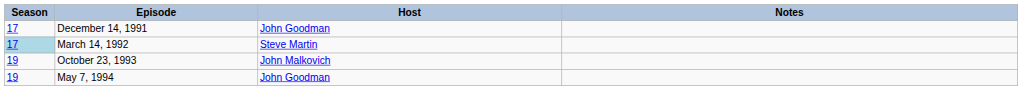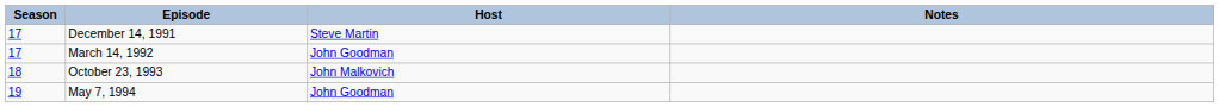 <table class="wikitable" style="width:100%;">
 <tr>
 <th style="background:#B0C4DE;" width="5%">Season</th>
 <th style="background:#B0C4DE;" width="20%">Episode</th>
 <th style="background:#B0C4DE;" width="30%">Host</th>
 <th style="background:#B0C4DE;" width="45%">Notes</th>
 </tr>
 <tr>
 <td><a href='#'>17</a></td>
 <td>December 14, 1991</td>
+<td><a href='#'>Steve Martin</a></td>
+<td></td>
+</tr>
+<tr>
+<td><a href='#'>17</a></td>
+<td>March 14, 1992</td>
 <td><a href='#'>John Goodman</a></td>
 <td></td>
 </tr>
 <tr>
-<td style="background: lightblue;"><a href='#'>17</a></td>
-<td>March 14, 1992</td>
-<td><a href='#'>Steve Martin</a></td>
-<td></td>
-</tr>
-<tr>
-<td><a href='#'>19</a></td>
+<td><a href='#'>18</a></td>
 <td>October 23, 1993</td>
 <td><a href='#'>John Malkovich</a></td>
 <td></td>
 </tr>
 <tr>
 <td><a href='#'>19</a></td>
 <td>May 7, 1994</td>
 <td><a href='#'>John Goodman</a></td>
 <td></td>
 </tr>
 </table>
